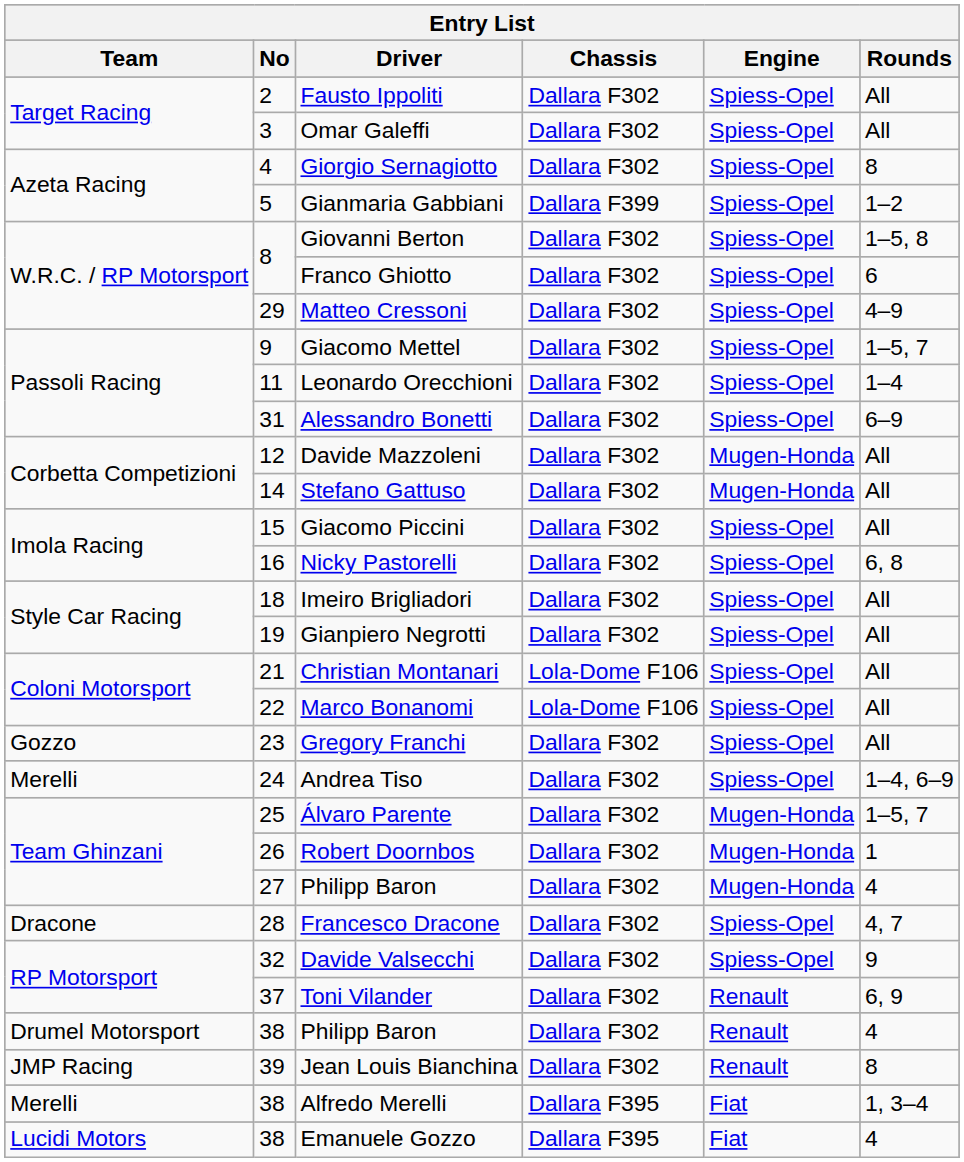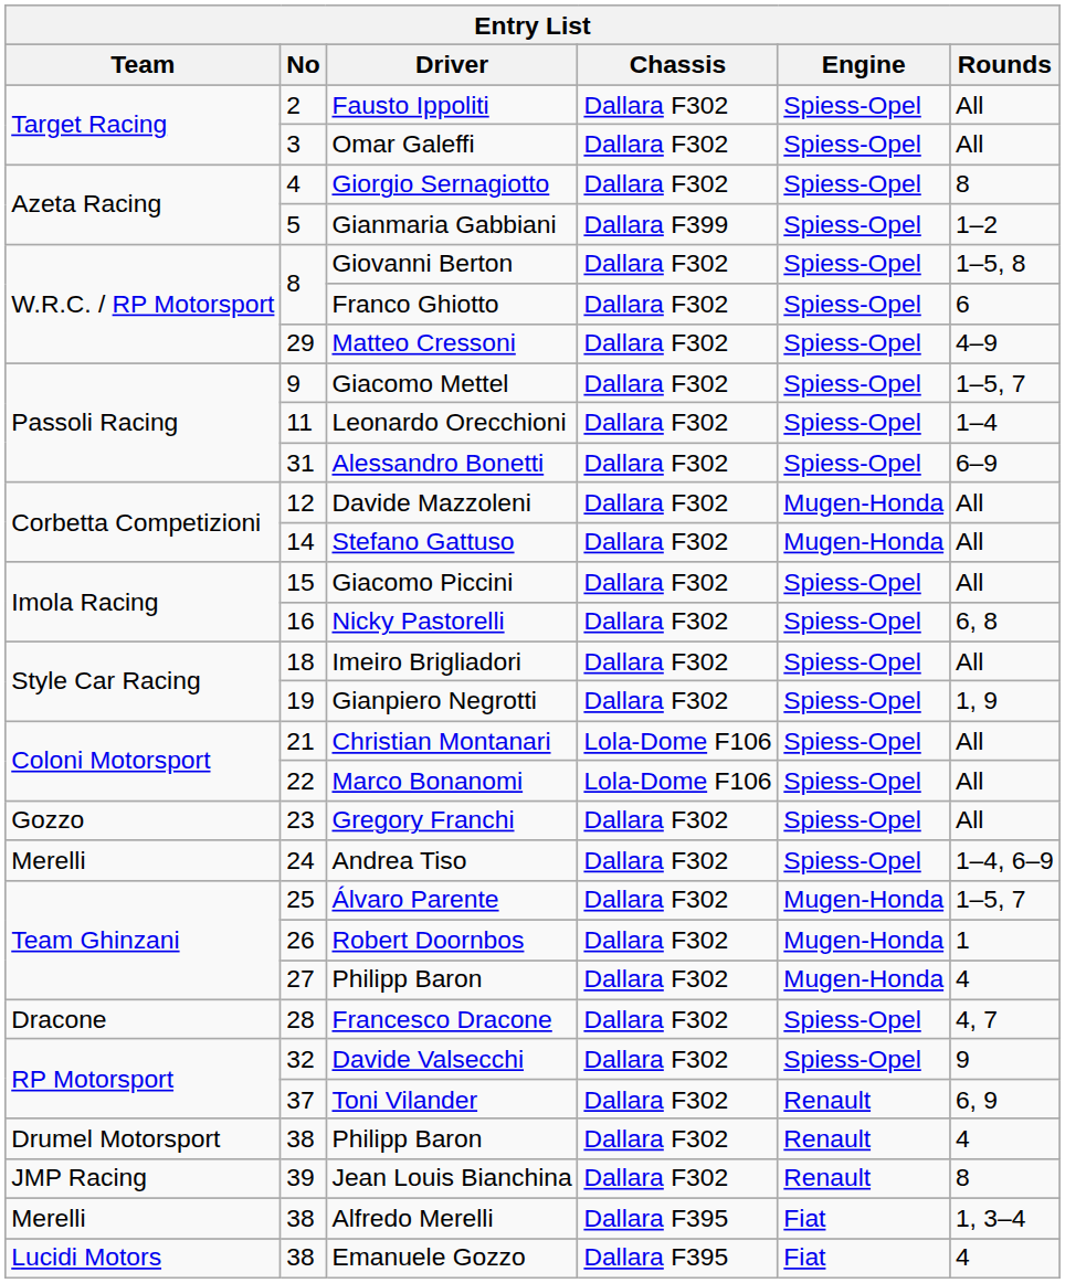 <table class="wikitable" style="font-size: 85%;">
 <tr>
 <th colspan=6 align= "center">Entry List</th>
 </tr>
 <tr>
 <th>Team</th>
 <th>No</th>
 <th>Driver</th>
 <th>Chassis</th>
 <th>Engine</th>
 <th>Rounds</th>
 </tr>
 <tr>
 <td rowspan=2> <a href='#'>Target Racing</a></td>
 <td>2</td>
 <td> <a href='#'>Fausto Ippoliti</a></td>
 <td><a href='#'>Dallara</a> F302</td>
 <td><a href='#'>Spiess-Opel</a></td>
 <td>All</td>
 </tr>
 <tr>
 <td>3</td>
 <td> Omar Galeffi</td>
 <td><a href='#'>Dallara</a> F302</td>
 <td><a href='#'>Spiess-Opel</a></td>
 <td>All</td>
 </tr>
 <tr>
 <td rowspan=2> Azeta Racing</td>
 <td>4</td>
 <td> <a href='#'>Giorgio Sernagiotto</a></td>
 <td><a href='#'>Dallara</a> F302</td>
 <td><a href='#'>Spiess-Opel</a></td>
 <td>8</td>
 </tr>
 <tr>
 <td>5</td>
 <td> Gianmaria Gabbiani</td>
 <td><a href='#'>Dallara</a> F399</td>
 <td><a href='#'>Spiess-Opel</a></td>
 <td>1–2</td>
 </tr>
 <tr>
 <td rowspan=3> W.R.C. / <a href='#'>RP Motorsport</a></td>
 <td rowspan=2>8</td>
 <td> Giovanni Berton</td>
 <td><a href='#'>Dallara</a> F302</td>
 <td><a href='#'>Spiess-Opel</a></td>
 <td>1–5, 8</td>
 </tr>
 <tr>
 <td> Franco Ghiotto</td>
 <td><a href='#'>Dallara</a> F302</td>
 <td><a href='#'>Spiess-Opel</a></td>
 <td>6</td>
 </tr>
 <tr>
 <td>29</td>
 <td> <a href='#'>Matteo Cressoni</a></td>
 <td><a href='#'>Dallara</a> F302</td>
 <td><a href='#'>Spiess-Opel</a></td>
 <td>4–9</td>
 </tr>
 <tr>
 <td rowspan=3> Passoli Racing</td>
 <td>9</td>
 <td> Giacomo Mettel</td>
 <td><a href='#'>Dallara</a> F302</td>
 <td><a href='#'>Spiess-Opel</a></td>
 <td>1–5, 7</td>
 </tr>
 <tr>
 <td>11</td>
 <td> Leonardo Orecchioni</td>
 <td><a href='#'>Dallara</a> F302</td>
 <td><a href='#'>Spiess-Opel</a></td>
 <td>1–4</td>
 </tr>
 <tr>
 <td>31</td>
 <td> <a href='#'>Alessandro Bonetti</a></td>
 <td><a href='#'>Dallara</a> F302</td>
 <td><a href='#'>Spiess-Opel</a></td>
 <td>6–9</td>
 </tr>
 <tr>
 <td rowspan=2> Corbetta Competizioni</td>
 <td>12</td>
 <td> Davide Mazzoleni</td>
 <td><a href='#'>Dallara</a> F302</td>
 <td><a href='#'>Mugen-Honda</a></td>
 <td>All</td>
 </tr>
 <tr>
 <td>14</td>
 <td> <a href='#'>Stefano Gattuso</a></td>
 <td><a href='#'>Dallara</a> F302</td>
 <td><a href='#'>Mugen-Honda</a></td>
 <td>All</td>
 </tr>
 <tr>
 <td rowspan=2> Imola Racing</td>
 <td>15</td>
 <td> Giacomo Piccini</td>
 <td><a href='#'>Dallara</a> F302</td>
 <td><a href='#'>Spiess-Opel</a></td>
 <td>All</td>
 </tr>
 <tr>
 <td>16</td>
 <td> <a href='#'>Nicky Pastorelli</a></td>
 <td><a href='#'>Dallara</a> F302</td>
 <td><a href='#'>Spiess-Opel</a></td>
 <td>6, 8</td>
 </tr>
 <tr>
 <td rowspan=2> Style Car Racing</td>
 <td>18</td>
 <td> Imeiro Brigliadori</td>
 <td><a href='#'>Dallara</a> F302</td>
 <td><a href='#'>Spiess-Opel</a></td>
 <td>All</td>
 </tr>
 <tr>
 <td>19</td>
 <td> Gianpiero Negrotti</td>
 <td><a href='#'>Dallara</a> F302</td>
 <td><a href='#'>Spiess-Opel</a></td>
-<td>All</td>
+<td>1, 9</td>
 </tr>
 <tr>
 <td rowspan=2> <a href='#'>Coloni Motorsport</a></td>
 <td>21</td>
 <td> <a href='#'>Christian Montanari</a></td>
 <td><a href='#'>Lola-Dome</a> F106</td>
 <td><a href='#'>Spiess-Opel</a></td>
 <td>All</td>
 </tr>
 <tr>
 <td>22</td>
 <td> <a href='#'>Marco Bonanomi</a></td>
 <td><a href='#'>Lola-Dome</a> F106</td>
 <td><a href='#'>Spiess-Opel</a></td>
 <td>All</td>
 </tr>
 <tr>
 <td> Gozzo</td>
 <td>23</td>
 <td> <a href='#'>Gregory Franchi</a></td>
 <td><a href='#'>Dallara</a> F302</td>
 <td><a href='#'>Spiess-Opel</a></td>
 <td>All</td>
 </tr>
 <tr>
 <td> Merelli</td>
 <td>24</td>
 <td> Andrea Tiso</td>
 <td><a href='#'>Dallara</a> F302</td>
 <td><a href='#'>Spiess-Opel</a></td>
 <td>1–4, 6–9</td>
 </tr>
 <tr>
 <td rowspan=3> <a href='#'>Team Ghinzani</a></td>
 <td>25</td>
 <td> <a href='#'>Álvaro Parente</a></td>
 <td><a href='#'>Dallara</a> F302</td>
 <td><a href='#'>Mugen-Honda</a></td>
 <td>1–5, 7</td>
 </tr>
 <tr>
 <td>26</td>
 <td> <a href='#'>Robert Doornbos</a></td>
 <td><a href='#'>Dallara</a> F302</td>
 <td><a href='#'>Mugen-Honda</a></td>
 <td>1</td>
 </tr>
 <tr>
 <td>27</td>
 <td> Philipp Baron</td>
 <td><a href='#'>Dallara</a> F302</td>
 <td><a href='#'>Mugen-Honda</a></td>
 <td>4</td>
 </tr>
 <tr>
 <td> Dracone</td>
 <td>28</td>
 <td> <a href='#'>Francesco Dracone</a></td>
 <td><a href='#'>Dallara</a> F302</td>
 <td><a href='#'>Spiess-Opel</a></td>
 <td>4, 7</td>
 </tr>
 <tr>
 <td rowspan=2> <a href='#'>RP Motorsport</a></td>
 <td>32</td>
 <td> <a href='#'>Davide Valsecchi</a></td>
 <td><a href='#'>Dallara</a> F302</td>
 <td><a href='#'>Spiess-Opel</a></td>
 <td>9</td>
 </tr>
 <tr>
 <td>37</td>
 <td> <a href='#'>Toni Vilander</a></td>
 <td><a href='#'>Dallara</a> F302</td>
 <td><a href='#'>Renault</a></td>
 <td>6, 9</td>
 </tr>
 <tr>
 <td> Drumel Motorsport</td>
 <td>38</td>
 <td> Philipp Baron</td>
 <td><a href='#'>Dallara</a> F302</td>
 <td><a href='#'>Renault</a></td>
 <td>4</td>
 </tr>
 <tr>
 <td> JMP Racing</td>
 <td>39</td>
 <td> Jean Louis Bianchina</td>
 <td><a href='#'>Dallara</a> F302</td>
 <td><a href='#'>Renault</a></td>
 <td>8</td>
 </tr>
 <tr>
 <td> Merelli</td>
 <td>38</td>
 <td> Alfredo Merelli</td>
 <td><a href='#'>Dallara</a> F395</td>
 <td><a href='#'>Fiat</a></td>
 <td>1, 3–4</td>
 </tr>
 <tr>
 <td> <a href='#'>Lucidi Motors</a></td>
 <td>38</td>
 <td> Emanuele Gozzo</td>
 <td><a href='#'>Dallara</a> F395</td>
 <td><a href='#'>Fiat</a></td>
 <td>4</td>
 </tr>
 </table>
